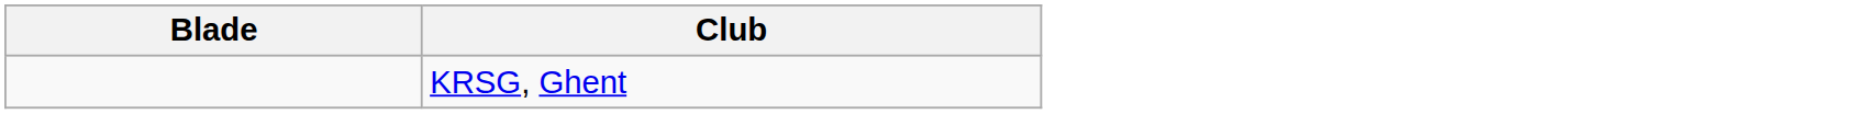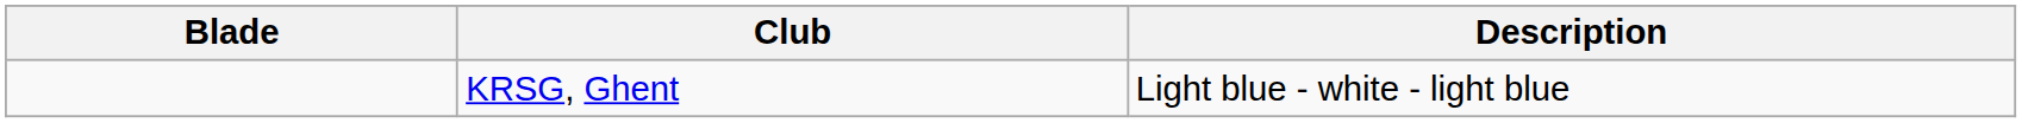 <table class="wikitable">
 <tr>
 <th width=200>Blade</th>
 <th width=300>Club</th>
+<th width=400>Description</th>
 </tr>
 <tr>
 <td></td>
 <td><a href='#'>KRSG</a>, <a href='#'>Ghent</a></td>
+<td>Light blue - white - light blue</td>
 </tr>
 </table>
